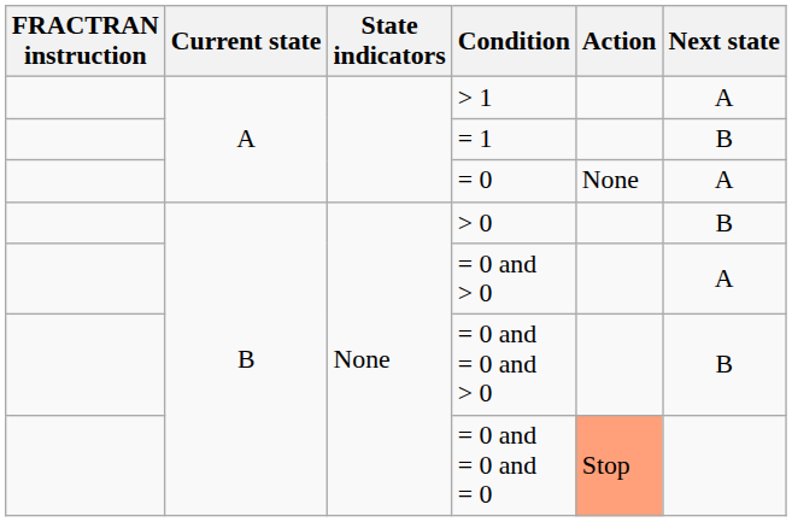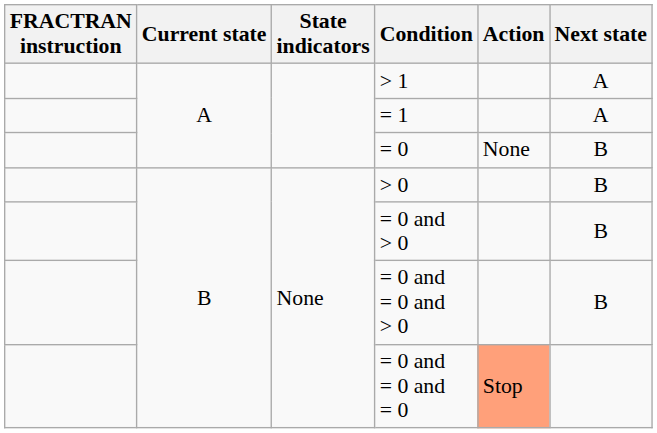 <table class="wikitable">
 <tr>
 <th>FRACTRAN<br>instruction</th>
 <th>Current state</th>
 <th>State<br>indicators</th>
 <th>Condition</th>
 <th>Action</th>
 <th>Next state</th>
 </tr>
 <tr>
 <td align="center"></td>
 <td rowspan="3" align="center">A</td>
 <td rowspan="3"></td>
 <td> > 1</td>
 <td> <br></td>
 <td align="center">A</td>
 </tr>
 <tr>
 <td align="center"></td>
 <td> = 1</td>
 <td> <br></td>
-<td align="center">B</td>
+<td align="center">A</td>
 </tr>
 <tr>
 <td align="center"></td>
 <td> = 0</td>
 <td>None</td>
-<td align="center">A</td>
+<td align="center">B</td>
 </tr>
 <tr>
 <td align="center"></td>
 <td rowspan="4" align="center">B</td>
 <td rowspan="4">None</td>
 <td> > 0</td>
 <td> <br></td>
 <td align="center">B</td>
 </tr>
 <tr>
 <td align="center"></td>
 <td> = 0 and<br> > 0</td>
 <td> <br></td>
-<td align="center">A</td>
+<td align="center">B</td>
 </tr>
 <tr>
 <td align="center"></td>
 <td> = 0 and<br> = 0 and<br> > 0</td>
 <td> <br></td>
 <td align="center">B</td>
 </tr>
 <tr>
 <td></td>
 <td> = 0 and<br> = 0 and<br> = 0</td>
 <td style="background: lightsalmon;">Stop</td>
 <td></td>
 </tr>
 </table>
